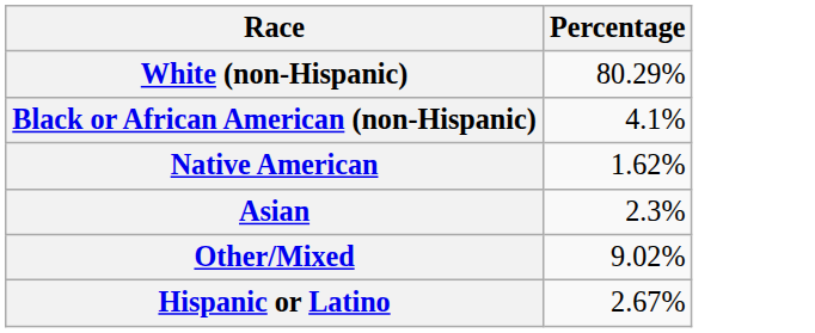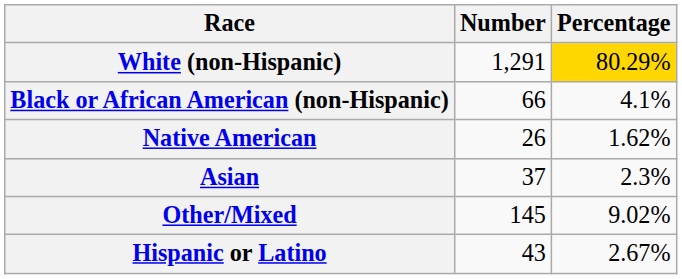 <table class="wikitable" style="text-align:right">
 <tr>
 <th scope="col">Race</th>
+<th scope="col">Number</th>
 <th scope="col">Percentage</th>
 </tr>
 <tr>
 <th scope="row"><a href='#'>White</a> (non-Hispanic)</th>
-<td>80.29%</td>
+<td>1,291</td>
+<td style="background: gold;">80.29%</td>
 </tr>
 <tr>
 <th scope="row"><a href='#'>Black or African American</a> (non-Hispanic)</th>
+<td>66</td>
 <td>4.1%</td>
 </tr>
 <tr>
 <th scope="row"><a href='#'>Native American</a></th>
+<td>26</td>
 <td>1.62%</td>
 </tr>
 <tr>
 <th scope="row"><a href='#'>Asian</a></th>
+<td>37</td>
 <td>2.3%</td>
 </tr>
 <tr>
 <th scope="row"><a href='#'>Other/Mixed</a></th>
+<td>145</td>
 <td>9.02%</td>
 </tr>
 <tr>
 <th scope="row"><a href='#'>Hispanic</a> or <a href='#'>Latino</a></th>
+<td>43</td>
 <td>2.67%</td>
 </tr>
 </table>
